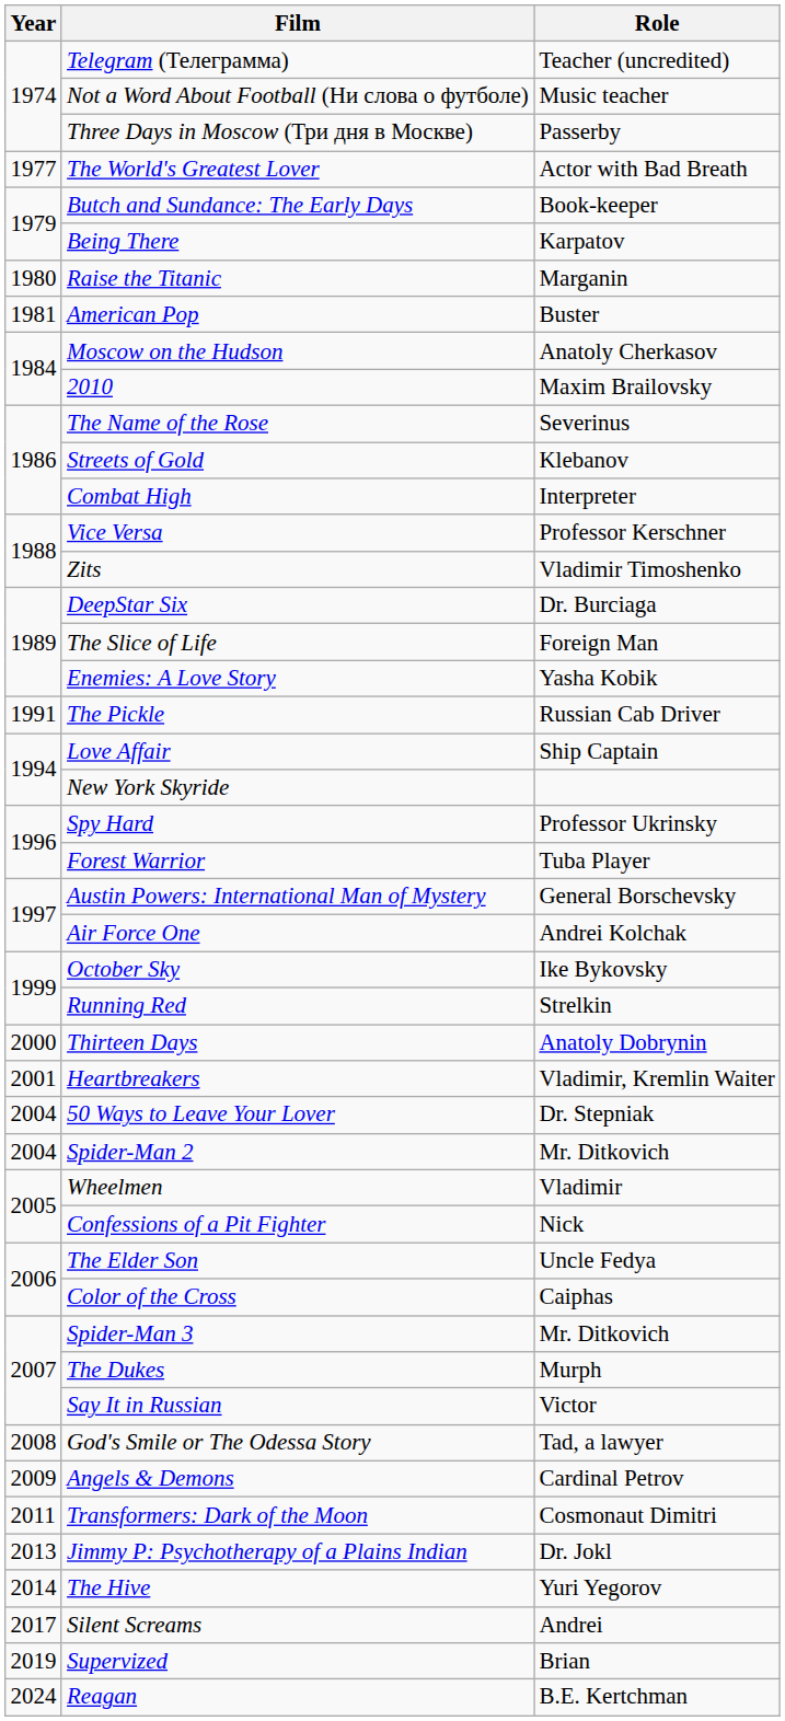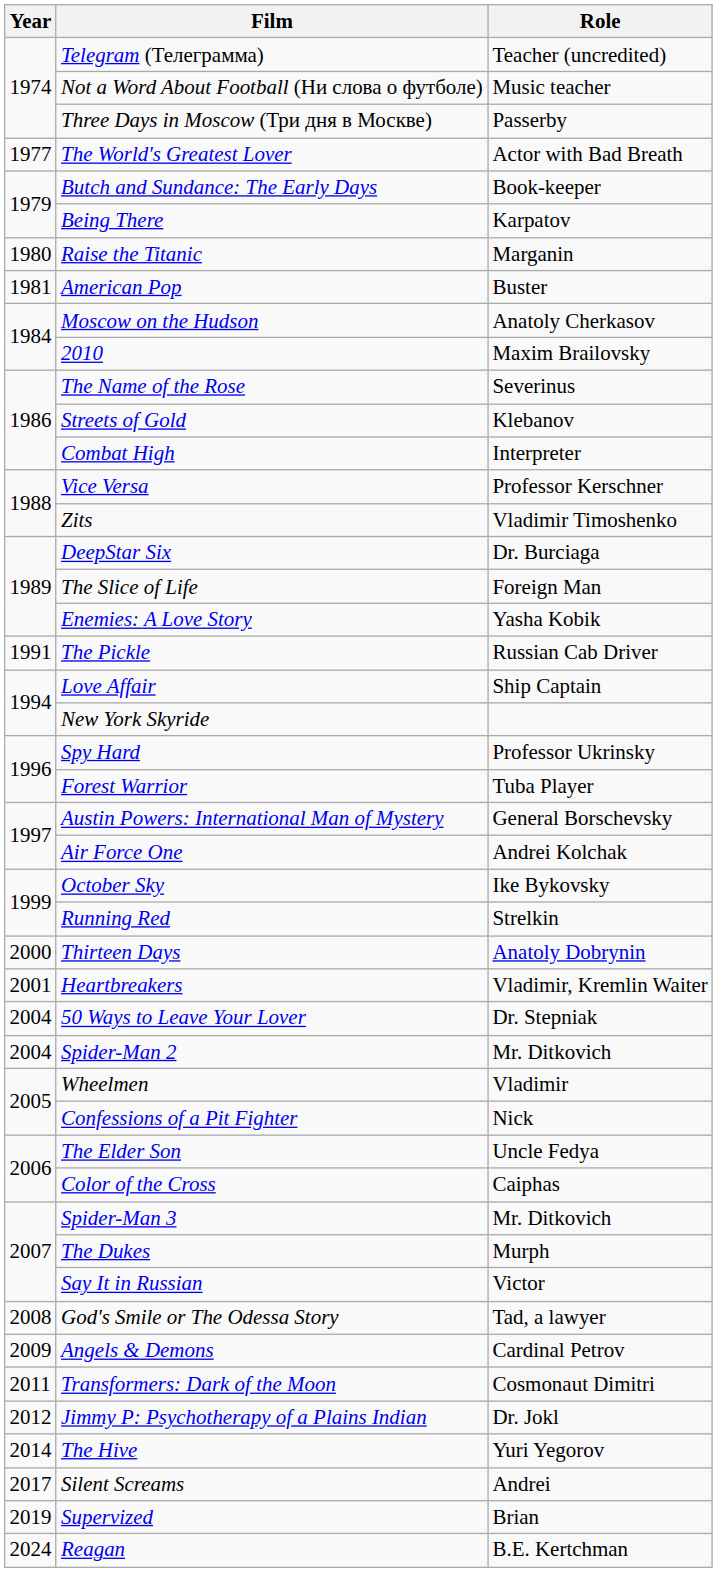 <table class="wikitable sortable" style=text-align:left>
 <tr>
 <th scope="col">Year</th>
 <th scope="col">Film</th>
 <th scope="col">Role</th>
 </tr>
 <tr>
 <td rowspan="3">1974</td>
 <td><em><a href='#'>Telegram</a></em> (Телеграмма)</td>
 <td>Teacher (uncredited)</td>
 </tr>
 <tr>
 <td><em>Not a Word About Football</em> (Ни слова о футболе)</td>
 <td>Music teacher</td>
 </tr>
 <tr>
 <td><em>Three Days in Moscow</em> (Три дня в Москве)</td>
 <td>Passerby</td>
 </tr>
 <tr>
 <td>1977</td>
 <td><em><a href='#'>The World's Greatest Lover</a></em></td>
 <td>Actor with Bad Breath</td>
 </tr>
 <tr>
 <td rowspan="2">1979</td>
 <td><em><a href='#'>Butch and Sundance: The Early Days</a></em></td>
 <td>Book-keeper</td>
 </tr>
 <tr>
 <td><em><a href='#'>Being There</a></em></td>
 <td>Karpatov</td>
 </tr>
 <tr>
 <td>1980</td>
 <td><em><a href='#'>Raise the Titanic</a></em></td>
 <td>Marganin</td>
 </tr>
 <tr>
 <td>1981</td>
 <td><em><a href='#'>American Pop</a></em></td>
 <td>Buster</td>
 </tr>
 <tr>
 <td rowspan="2">1984</td>
 <td><em><a href='#'>Moscow on the Hudson</a></em></td>
 <td>Anatoly Cherkasov</td>
 </tr>
 <tr>
 <td><em><a href='#'>2010</a></em></td>
 <td>Maxim Brailovsky</td>
 </tr>
 <tr>
 <td rowspan="3">1986</td>
 <td><em><a href='#'>The Name of the Rose</a></em></td>
 <td>Severinus</td>
 </tr>
 <tr>
 <td><em><a href='#'>Streets of Gold</a></em></td>
 <td>Klebanov</td>
 </tr>
 <tr>
 <td><em><a href='#'>Combat High</a></em></td>
 <td>Interpreter</td>
 </tr>
 <tr>
 <td rowspan="2">1988</td>
 <td><em><a href='#'>Vice Versa</a></em></td>
 <td>Professor  Kerschner</td>
 </tr>
 <tr>
 <td><em>Zits</em></td>
 <td>Vladimir Timoshenko</td>
 </tr>
 <tr>
 <td rowspan="3">1989</td>
 <td><em><a href='#'>DeepStar Six</a></em></td>
 <td>Dr. Burciaga</td>
 </tr>
 <tr>
 <td><em>The Slice of Life</em></td>
 <td>Foreign Man</td>
 </tr>
 <tr>
 <td><em><a href='#'>Enemies: A Love Story</a></em></td>
 <td>Yasha Kobik</td>
 </tr>
 <tr>
 <td>1991</td>
 <td><em><a href='#'>The Pickle</a></em></td>
 <td>Russian Cab Driver</td>
 </tr>
 <tr>
 <td rowspan="2">1994</td>
 <td><em><a href='#'>Love Affair</a></em></td>
 <td>Ship Captain</td>
 </tr>
 <tr>
 <td><em>New York Skyride</em></td>
 <td></td>
 </tr>
 <tr>
 <td rowspan="2">1996</td>
 <td><em><a href='#'>Spy Hard</a></em></td>
 <td>Professor Ukrinsky</td>
 </tr>
 <tr>
 <td><em><a href='#'>Forest Warrior</a></em></td>
 <td>Tuba Player</td>
 </tr>
 <tr>
 <td rowspan="2">1997</td>
 <td><em><a href='#'>Austin Powers: International Man of Mystery</a></em></td>
 <td>General Borschevsky</td>
 </tr>
 <tr>
 <td><em><a href='#'>Air Force One</a></em></td>
 <td>Andrei Kolchak</td>
 </tr>
 <tr>
 <td rowspan="2">1999</td>
 <td><em><a href='#'>October Sky</a></em></td>
 <td>Ike Bykovsky</td>
 </tr>
 <tr>
 <td><em><a href='#'>Running Red</a></em></td>
 <td>Strelkin</td>
 </tr>
 <tr>
 <td>2000</td>
 <td><em><a href='#'>Thirteen Days</a></em></td>
 <td><a href='#'>Anatoly Dobrynin</a></td>
 </tr>
 <tr>
 <td>2001</td>
 <td><em><a href='#'>Heartbreakers</a></em></td>
 <td>Vladimir, Kremlin Waiter</td>
 </tr>
 <tr>
 <td>2004</td>
 <td><em><a href='#'>50 Ways to Leave Your Lover</a></em></td>
 <td>Dr. Stepniak</td>
 </tr>
 <tr>
 <td>2004</td>
 <td><em><a href='#'>Spider-Man 2</a></em></td>
 <td>Mr. Ditkovich</td>
 </tr>
 <tr>
 <td rowspan="2">2005</td>
 <td><em>Wheelmen</em></td>
 <td>Vladimir</td>
 </tr>
 <tr>
 <td><em><a href='#'>Confessions of a Pit Fighter</a></em></td>
 <td>Nick</td>
 </tr>
 <tr>
 <td rowspan="2">2006</td>
 <td><em><a href='#'>The Elder Son</a></em></td>
 <td>Uncle Fedya</td>
 </tr>
 <tr>
 <td><em><a href='#'>Color of the Cross</a></em></td>
 <td>Caiphas</td>
 </tr>
 <tr>
 <td rowspan="3">2007</td>
 <td><em><a href='#'>Spider-Man 3</a></em></td>
 <td>Mr. Ditkovich</td>
 </tr>
 <tr>
 <td><em><a href='#'>The Dukes</a></em></td>
 <td>Murph</td>
 </tr>
 <tr>
 <td><em><a href='#'>Say It in Russian</a></em></td>
 <td>Victor</td>
 </tr>
 <tr>
 <td>2008</td>
 <td><em>God's Smile or The Odessa Story</em></td>
 <td>Tad, a lawyer</td>
 </tr>
 <tr>
 <td>2009</td>
 <td><em><a href='#'>Angels & Demons</a></em></td>
 <td>Cardinal Petrov</td>
 </tr>
 <tr>
 <td>2011</td>
 <td><em><a href='#'>Transformers: Dark of the Moon</a></em></td>
 <td>Cosmonaut Dimitri</td>
 </tr>
 <tr>
-<td>2013</td>
+<td>2012</td>
 <td><em><a href='#'>Jimmy P: Psychotherapy of a Plains Indian</a></em></td>
 <td>Dr. Jokl</td>
 </tr>
 <tr>
 <td>2014</td>
 <td><em><a href='#'>The Hive</a></em></td>
 <td>Yuri Yegorov</td>
 </tr>
 <tr>
 <td>2017</td>
 <td><em>Silent Screams</em></td>
 <td>Andrei</td>
 </tr>
 <tr>
 <td>2019</td>
 <td><em><a href='#'>Supervized</a></em></td>
 <td>Brian</td>
 </tr>
 <tr>
 <td>2024</td>
 <td><em><a href='#'>Reagan</a></em></td>
 <td>B.E. Kertchman</td>
 </tr>
 <tr>
 </tr>
 </table>
